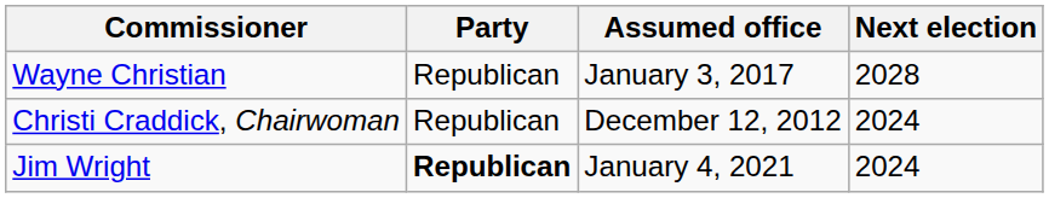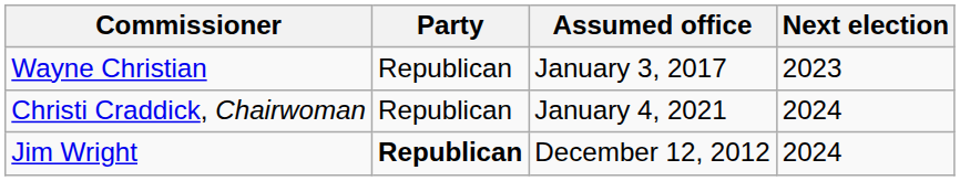 <table class="wikitable">
 <tr>
 <th>Commissioner</th>
 <th>Party</th>
 <th>Assumed office</th>
 <th>Next election</th>
 </tr>
 <tr>
 <td><a href='#'>Wayne Christian</a></td>
 <td>Republican</td>
 <td>January 3, 2017</td>
-<td>2028</td>
+<td>2023</td>
 </tr>
 <tr>
 <td><a href='#'>Christi Craddick</a>, <em>Chairwoman</em></td>
 <td>Republican</td>
-<td>December 12, 2012</td>
+<td>January 4, 2021</td>
 <td>2024</td>
 </tr>
 <tr>
 <td><a href='#'>Jim Wright</a></td>
 <td><strong>Republican</strong></td>
-<td>January 4, 2021</td>
+<td>December 12, 2012</td>
 <td>2024</td>
 </tr>
 </table>
